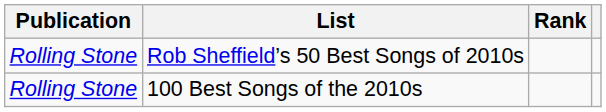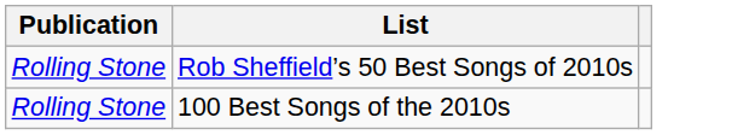 <table class="sortable wikitable">
 <tr>
 <th>Publication</th>
 <th>List</th>
-<th>Rank</th>
 <th class="unsortable"></th>
 </tr>
 <tr>
 <td><em><a href='#'>Rolling Stone</a></em></td>
 <td><a href='#'>Rob Sheffield</a>’s 50 Best Songs of 2010s</td>
 <td></td>
-<td></td>
 </tr>
 <tr>
 <td><em><a href='#'>Rolling Stone</a></em></td>
 <td>100 Best Songs of the 2010s</td>
 <td></td>
-<td></td>
 </tr>
 </table>
